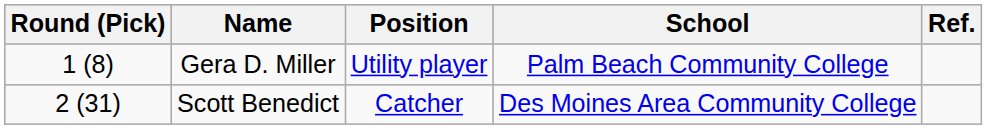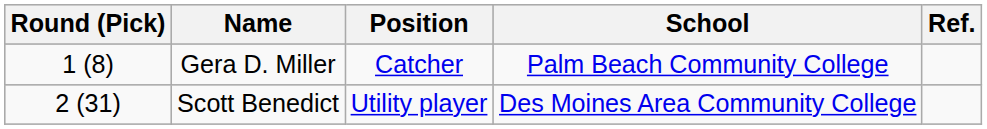 <table class="wikitable" style="text-align:center;">
 <tr>
 <th>Round (Pick)</th>
 <th>Name</th>
 <th>Position</th>
 <th>School</th>
 <th>Ref.</th>
 </tr>
 <tr>
 <td>1 (8)</td>
 <td>Gera D. Miller</td>
-<td><a href='#'>Utility player</a></td>
+<td><a href='#'>Catcher</a></td>
 <td><a href='#'>Palm Beach Community College</a></td>
 <td></td>
 </tr>
 <tr>
 <td>2 (31)</td>
 <td>Scott Benedict</td>
-<td><a href='#'>Catcher</a></td>
+<td><a href='#'>Utility player</a></td>
 <td><a href='#'>Des Moines Area Community College</a></td>
 <td></td>
 </tr>
 </table>
